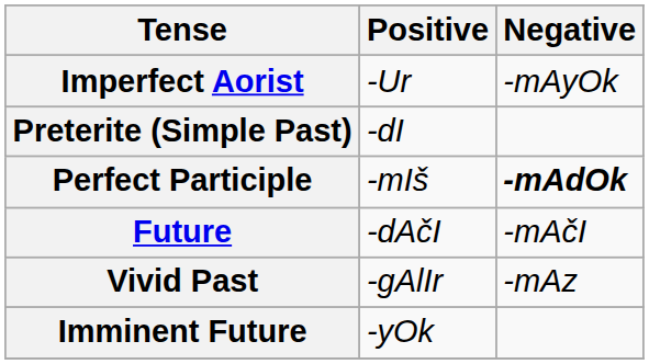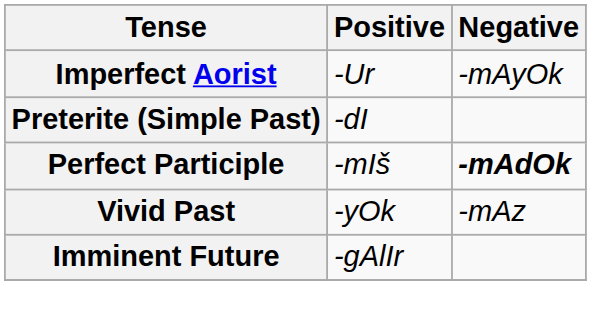 <table class="wikitable">
 <tr>
 <th>Tense</th>
 <th>Positive</th>
 <th>Negative</th>
 </tr>
 <tr>
 <th>Imperfect <a href='#'>Aorist</a></th>
 <td><em>-Ur</em></td>
 <td><em>-mAyOk</em></td>
 </tr>
 <tr>
 <th>Preterite (Simple Past)</th>
 <td><em>-dI</em></td>
 <td></td>
 </tr>
 <tr>
 <th>Perfect Participle</th>
 <td><em>-mIš</em></td>
 <td><strong><em>-mAdOk</em></strong></td>
 </tr>
 <tr>
-<th><a href='#'>Future</a></th>
-<td><em>-dAčI</em></td>
-<td><em>-mAčI</em></td>
-</tr>
-<tr>
 <th>Vivid Past</th>
-<td><em>-gAlIr</em></td>
+<td><em>-yOk</em></td>
 <td><em>-mAz</em></td>
 </tr>
 <tr>
 <th>Imminent Future</th>
-<td><em>-yOk</em></td>
+<td><em>-gAlIr</em></td>
 <td></td>
 </tr>
 <tr>
 </tr>
 </table>
